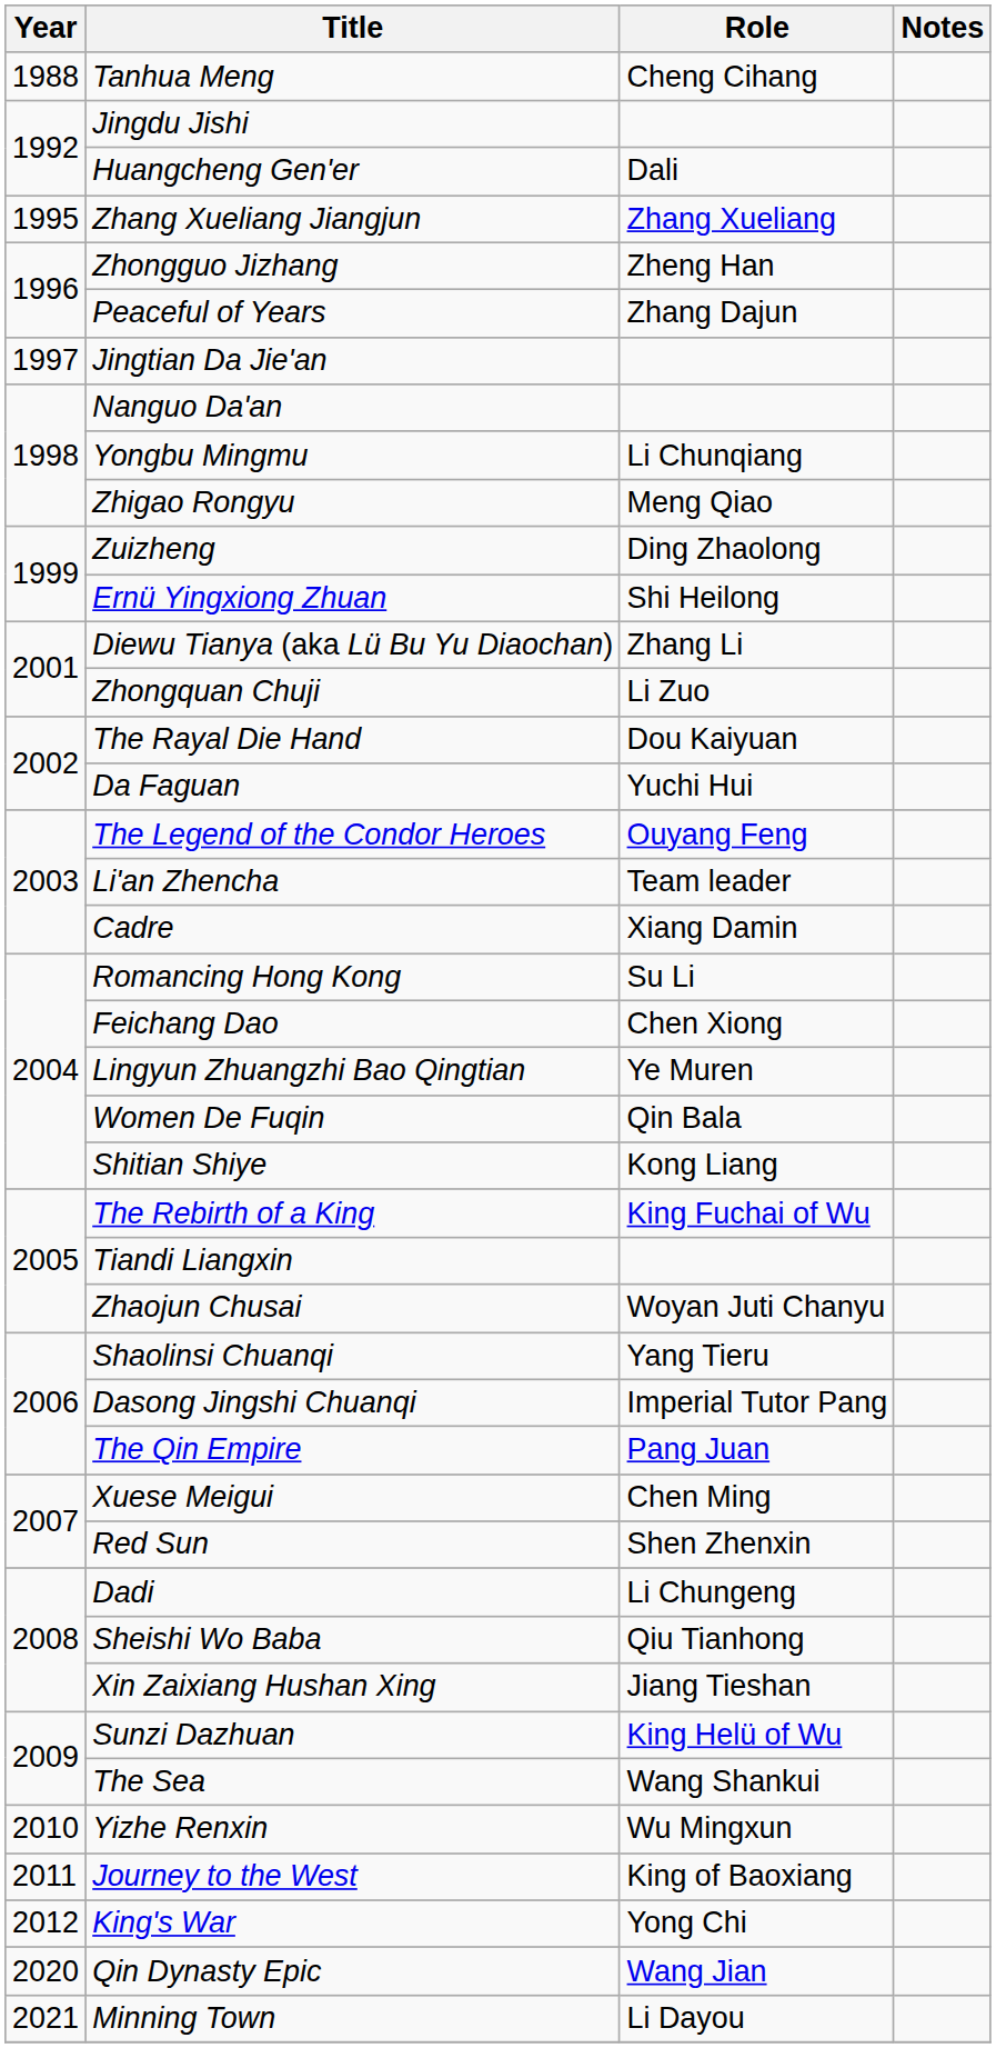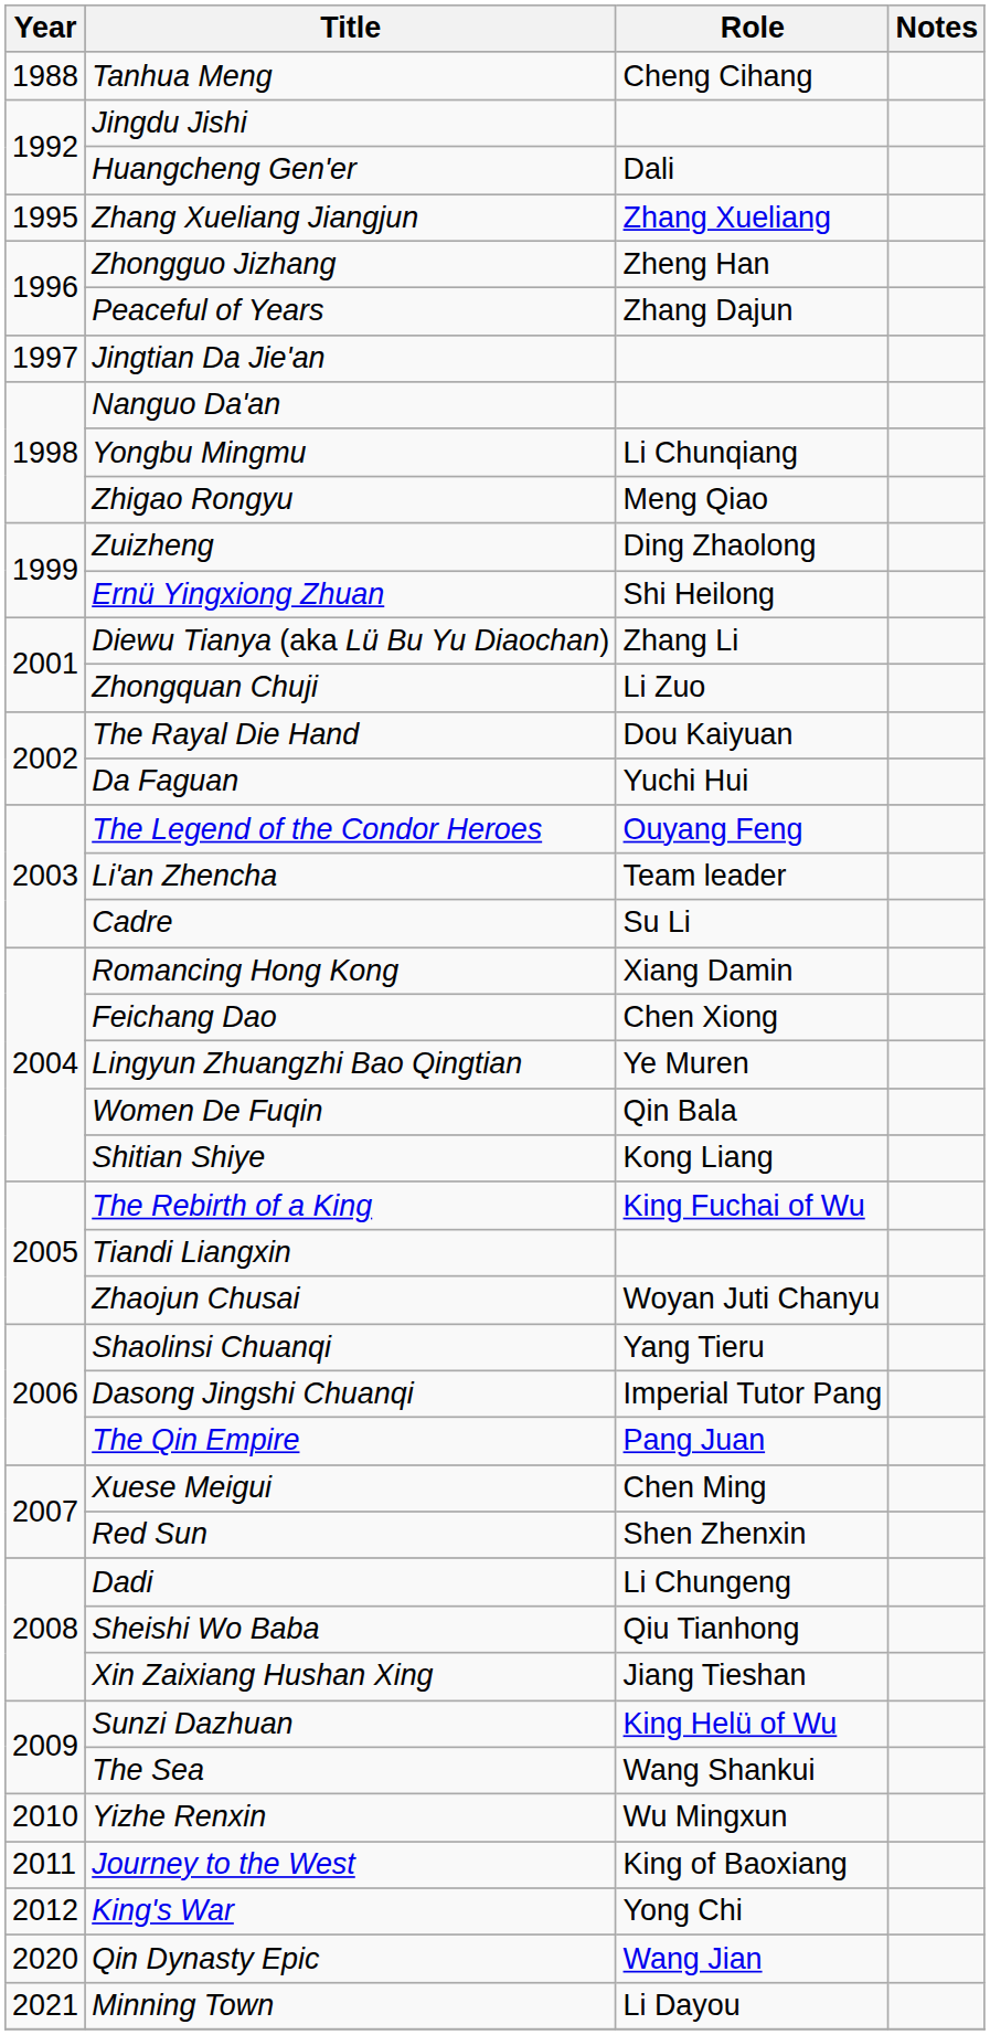 <table class="wikitable">
 <tr>
 <th>Year</th>
 <th>Title</th>
 <th>Role</th>
 <th>Notes</th>
 </tr>
 <tr>
 <td>1988</td>
 <td><em>Tanhua Meng</em></td>
 <td>Cheng Cihang</td>
 <td></td>
 </tr>
 <tr>
 <td rowspan=2>1992</td>
 <td><em>Jingdu Jishi</em></td>
 <td></td>
 <td></td>
 </tr>
 <tr>
 <td><em>Huangcheng Gen'er</em></td>
 <td>Dali</td>
 <td></td>
 </tr>
 <tr>
 <td>1995</td>
 <td><em>Zhang Xueliang Jiangjun</em></td>
 <td><a href='#'>Zhang Xueliang</a></td>
 <td></td>
 </tr>
 <tr>
 <td rowspan=2>1996</td>
 <td><em>Zhongguo Jizhang</em></td>
 <td>Zheng Han</td>
 <td></td>
 </tr>
 <tr>
 <td><em>Peaceful of Years</em></td>
 <td>Zhang Dajun</td>
 <td></td>
 </tr>
 <tr>
 <td>1997</td>
 <td><em>Jingtian Da Jie'an</em></td>
 <td></td>
 <td></td>
 </tr>
 <tr>
 <td rowspan=3>1998</td>
 <td><em>Nanguo Da'an</em></td>
 <td></td>
 <td></td>
 </tr>
 <tr>
 <td><em>Yongbu Mingmu</em></td>
 <td>Li Chunqiang</td>
 <td></td>
 </tr>
 <tr>
 <td><em>Zhigao Rongyu</em></td>
 <td>Meng Qiao</td>
 <td></td>
 </tr>
 <tr>
 <td rowspan=2>1999</td>
 <td><em>Zuizheng</em></td>
 <td>Ding Zhaolong</td>
 <td></td>
 </tr>
 <tr>
 <td><em><a href='#'>Ernü Yingxiong Zhuan</a></em></td>
 <td>Shi Heilong</td>
 <td></td>
 </tr>
 <tr>
 <td rowspan=2>2001</td>
 <td><em>Diewu Tianya</em> (aka <em>Lü Bu Yu Diaochan</em>)</td>
 <td>Zhang Li</td>
 <td></td>
 </tr>
 <tr>
 <td><em>Zhongquan Chuji</em></td>
 <td>Li Zuo</td>
 <td></td>
 </tr>
 <tr>
 <td rowspan=2>2002</td>
 <td><em>The Rayal Die Hand</em></td>
 <td>Dou Kaiyuan</td>
 <td></td>
 </tr>
 <tr>
 <td><em>Da Faguan</em></td>
 <td>Yuchi Hui</td>
 <td></td>
 </tr>
 <tr>
 <td rowspan=3>2003</td>
 <td><em><a href='#'>The Legend of the Condor Heroes</a></em></td>
 <td><a href='#'>Ouyang Feng</a></td>
 <td></td>
 </tr>
 <tr>
 <td><em>Li'an Zhencha</em></td>
 <td>Team leader</td>
 <td></td>
 </tr>
 <tr>
 <td><em>Cadre</em></td>
-<td>Xiang Damin</td>
+<td>Su Li</td>
 <td></td>
 </tr>
 <tr>
 <td rowspan=5>2004</td>
 <td><em>Romancing Hong Kong</em></td>
-<td>Su Li</td>
+<td>Xiang Damin</td>
 <td></td>
 </tr>
 <tr>
 <td><em>Feichang Dao</em></td>
 <td>Chen Xiong</td>
 <td></td>
 </tr>
 <tr>
 <td><em>Lingyun Zhuangzhi Bao Qingtian</em></td>
 <td>Ye Muren</td>
 <td></td>
 </tr>
 <tr>
 <td><em>Women De Fuqin</em></td>
 <td>Qin Bala</td>
 <td></td>
 </tr>
 <tr>
 <td><em>Shitian Shiye</em></td>
 <td>Kong Liang</td>
 <td></td>
 </tr>
 <tr>
 <td rowspan=3>2005</td>
 <td><em><a href='#'>The Rebirth of a King</a></em></td>
 <td><a href='#'>King Fuchai of Wu</a></td>
 <td></td>
 </tr>
 <tr>
 <td><em>Tiandi Liangxin</em></td>
 <td></td>
 <td></td>
 </tr>
 <tr>
 <td><em>Zhaojun Chusai</em></td>
 <td>Woyan Juti Chanyu</td>
 <td></td>
 </tr>
 <tr>
 <td rowspan=3>2006</td>
 <td><em>Shaolinsi Chuanqi</em></td>
 <td>Yang Tieru</td>
 <td></td>
 </tr>
 <tr>
 <td><em>Dasong Jingshi Chuanqi</em></td>
 <td>Imperial Tutor Pang</td>
 <td></td>
 </tr>
 <tr>
 <td><em><a href='#'>The Qin Empire</a></em></td>
 <td><a href='#'>Pang Juan</a></td>
 <td></td>
 </tr>
 <tr>
 <td rowspan=2>2007</td>
 <td><em>Xuese Meigui</em></td>
 <td>Chen Ming</td>
 <td></td>
 </tr>
 <tr>
 <td><em>Red Sun</em></td>
 <td>Shen Zhenxin</td>
 <td></td>
 </tr>
 <tr>
 <td rowspan=3>2008</td>
 <td><em>Dadi</em></td>
 <td>Li Chungeng</td>
 <td></td>
 </tr>
 <tr>
 <td><em>Sheishi Wo Baba</em></td>
 <td>Qiu Tianhong</td>
 <td></td>
 </tr>
 <tr>
 <td><em>Xin Zaixiang Hushan Xing</em></td>
 <td>Jiang Tieshan</td>
 <td></td>
 </tr>
 <tr>
 <td rowspan=2>2009</td>
 <td><em>Sunzi Dazhuan</em></td>
 <td><a href='#'>King Helü of Wu</a></td>
 <td></td>
 </tr>
 <tr>
 <td><em>The Sea</em></td>
 <td>Wang Shankui</td>
 <td></td>
 </tr>
 <tr>
 <td>2010</td>
 <td><em>Yizhe Renxin</em></td>
 <td>Wu Mingxun</td>
 <td></td>
 </tr>
 <tr>
 <td>2011</td>
 <td><em><a href='#'>Journey to the West</a></em></td>
 <td>King of Baoxiang</td>
 <td></td>
 </tr>
 <tr>
 <td>2012</td>
 <td><em><a href='#'>King's War</a></em></td>
 <td>Yong Chi</td>
 <td></td>
 </tr>
 <tr>
 <td>2020</td>
 <td><em>Qin Dynasty Epic</em></td>
 <td><a href='#'>Wang Jian</a></td>
 <td></td>
 </tr>
 <tr>
 <td>2021</td>
 <td><em>Minning Town</em></td>
 <td>Li Dayou</td>
 <td></td>
 </tr>
 <tr>
 </tr>
 </table>
